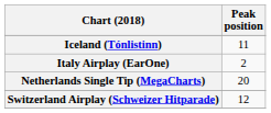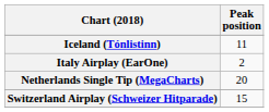 <table class="wikitable sortable plainrowheaders" style="text-align:center">
 <tr>
 <th>Chart (2018)</th>
 <th>Peak<br>position</th>
 </tr>
 <tr>
 </tr>
 <tr>
 </tr>
 <tr>
 <th scope="row">Iceland (<a href='#'>Tónlistinn</a>)</th>
 <td>11</td>
 </tr>
 <tr>
 <th scope="row">Italy Airplay (EarOne)</th>
 <td>2</td>
 </tr>
 <tr>
 <th scope="row">Netherlands Single Tip (<a href='#'>MegaCharts</a>)</th>
 <td>20</td>
 </tr>
 <tr>
 </tr>
 <tr>
 <th scope="row">Switzerland Airplay (<a href='#'>Schweizer Hitparade</a>)</th>
-<td>12</td>
+<td>15</td>
 </tr>
 <tr>
 </tr>
 <tr>
 </tr>
 </table>
